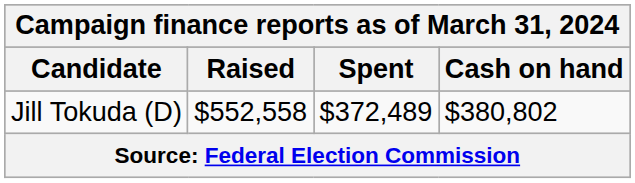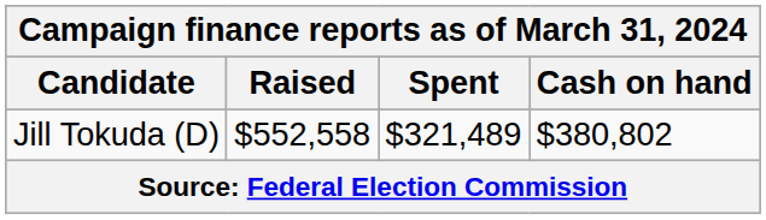 <table class="wikitable sortable">
 <tr>
 <th colspan=4>Campaign finance reports as of March 31, 2024</th>
 </tr>
 <tr style="text-align:center;">
 <th>Candidate</th>
 <th>Raised</th>
 <th>Spent</th>
 <th>Cash on hand</th>
 </tr>
 <tr>
 <td>Jill Tokuda (D)</td>
 <td>$552,558</td>
-<td>$372,489</td>
+<td>$321,489</td>
 <td>$380,802</td>
 </tr>
 <tr>
 <th colspan="4"><small>Source: <a href='#'>Federal Election Commission</a></small></th>
 </tr>
 </table>
